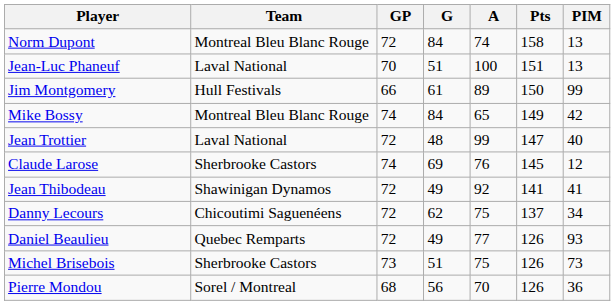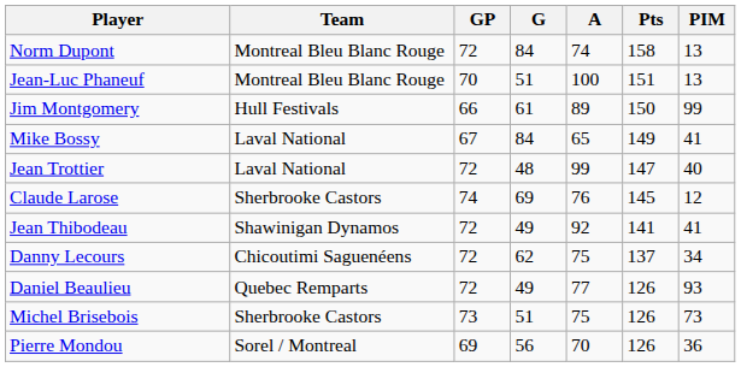 <table class="wikitable">
 <tr>
 <th bgcolor="#DDDDFF" width="30%">Player</th>
 <th bgcolor="#DDDDFF" width="30%">Team</th>
 <th bgcolor="#DDDDFF" width="7.5%">GP</th>
 <th bgcolor="#DDDDFF" width="7.5%">G</th>
 <th bgcolor="#DDDDFF" width="7.5%">A</th>
 <th bgcolor="#DDDDFF" width="7.5%">Pts</th>
 <th bgcolor="#DDDDFF" width="7.5%">PIM</th>
 </tr>
 <tr>
 <td><a href='#'>Norm Dupont</a></td>
 <td>Montreal Bleu Blanc Rouge</td>
 <td>72</td>
 <td>84</td>
 <td>74</td>
 <td>158</td>
 <td>13</td>
 </tr>
 <tr>
 <td><a href='#'>Jean-Luc Phaneuf</a></td>
-<td>Laval National</td>
+<td>Montreal Bleu Blanc Rouge</td>
 <td>70</td>
 <td>51</td>
 <td>100</td>
 <td>151</td>
 <td>13</td>
 </tr>
 <tr>
 <td><a href='#'>Jim Montgomery</a></td>
 <td>Hull Festivals</td>
 <td>66</td>
 <td>61</td>
 <td>89</td>
 <td>150</td>
 <td>99</td>
 </tr>
 <tr>
 <td><a href='#'>Mike Bossy</a></td>
-<td>Montreal Bleu Blanc Rouge</td>
-<td>74</td>
+<td>Laval National</td>
+<td>67</td>
 <td>84</td>
 <td>65</td>
 <td>149</td>
-<td>42</td>
+<td>41</td>
 </tr>
 <tr>
 <td><a href='#'>Jean Trottier</a></td>
 <td>Laval National</td>
 <td>72</td>
 <td>48</td>
 <td>99</td>
 <td>147</td>
 <td>40</td>
 </tr>
 <tr>
 <td><a href='#'>Claude Larose</a></td>
 <td>Sherbrooke Castors</td>
 <td>74</td>
 <td>69</td>
 <td>76</td>
 <td>145</td>
 <td>12</td>
 </tr>
 <tr>
 <td><a href='#'>Jean Thibodeau</a></td>
 <td>Shawinigan Dynamos</td>
 <td>72</td>
 <td>49</td>
 <td>92</td>
 <td>141</td>
 <td>41</td>
 </tr>
 <tr>
 <td><a href='#'>Danny Lecours</a></td>
 <td>Chicoutimi Saguenéens</td>
 <td>72</td>
 <td>62</td>
 <td>75</td>
 <td>137</td>
 <td>34</td>
 </tr>
 <tr>
 <td><a href='#'>Daniel Beaulieu</a></td>
 <td>Quebec Remparts</td>
 <td>72</td>
 <td>49</td>
 <td>77</td>
 <td>126</td>
 <td>93</td>
 </tr>
 <tr>
 <td><a href='#'>Michel Brisebois</a></td>
 <td>Sherbrooke Castors</td>
 <td>73</td>
 <td>51</td>
 <td>75</td>
 <td>126</td>
 <td>73</td>
 </tr>
 <tr>
 <td><a href='#'>Pierre Mondou</a></td>
 <td>Sorel / Montreal</td>
-<td>68</td>
+<td>69</td>
 <td>56</td>
 <td>70</td>
 <td>126</td>
 <td>36</td>
 </tr>
 </table>
